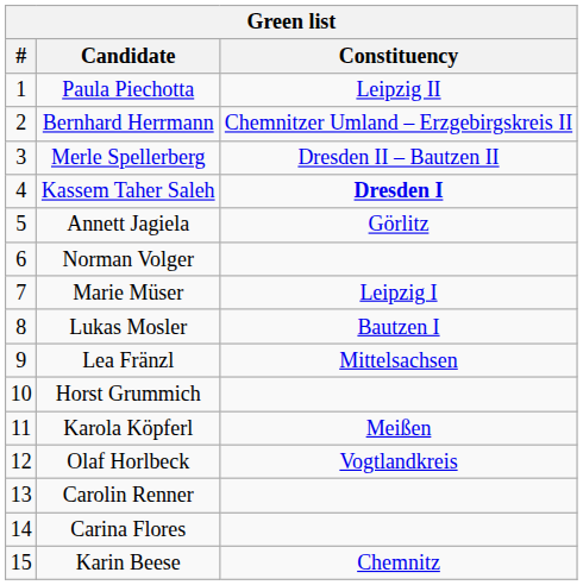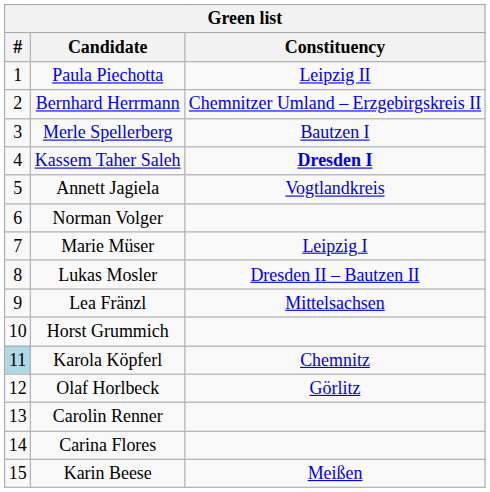 <table class="wikitable mw-collapsible mw-collapsed" style="text-align:center">
 <tr>
 <th colspan=3>Green list</th>
 </tr>
 <tr>
 <th>#</th>
 <th>Candidate</th>
 <th>Constituency</th>
 </tr>
 <tr>
 <td>1</td>
 <td><a href='#'>Paula Piechotta</a></td>
 <td><a href='#'>Leipzig II</a></td>
 </tr>
 <tr>
 <td>2</td>
 <td><a href='#'>Bernhard Herrmann</a></td>
 <td><a href='#'>Chemnitzer Umland – Erzgebirgskreis II</a></td>
 </tr>
 <tr>
 <td>3</td>
 <td><a href='#'>Merle Spellerberg</a></td>
-<td><a href='#'>Dresden II – Bautzen II</a></td>
+<td><a href='#'>Bautzen I</a></td>
 </tr>
 <tr>
 <td>4</td>
 <td><a href='#'>Kassem Taher Saleh</a></td>
 <td><strong><a href='#'>Dresden I</a></strong></td>
 </tr>
 <tr>
 <td>5</td>
 <td>Annett Jagiela</td>
-<td><a href='#'>Görlitz</a></td>
+<td><a href='#'>Vogtlandkreis</a></td>
 </tr>
 <tr>
 <td>6</td>
 <td>Norman Volger</td>
 <td></td>
 </tr>
 <tr>
 <td>7</td>
 <td>Marie Müser</td>
 <td><a href='#'>Leipzig I</a></td>
 </tr>
 <tr>
 <td>8</td>
 <td>Lukas Mosler</td>
-<td><a href='#'>Bautzen I</a></td>
+<td><a href='#'>Dresden II – Bautzen II</a></td>
 </tr>
 <tr>
 <td>9</td>
 <td>Lea Fränzl</td>
 <td><a href='#'>Mittelsachsen</a></td>
 </tr>
 <tr>
 <td>10</td>
 <td>Horst Grummich</td>
 <td></td>
 </tr>
 <tr>
-<td>11</td>
+<td style="background: lightblue;">11</td>
 <td>Karola Köpferl</td>
-<td><a href='#'>Meißen</a></td>
+<td><a href='#'>Chemnitz</a></td>
 </tr>
 <tr>
 <td>12</td>
 <td>Olaf Horlbeck</td>
-<td><a href='#'>Vogtlandkreis</a></td>
+<td><a href='#'>Görlitz</a></td>
 </tr>
 <tr>
 <td>13</td>
 <td>Carolin Renner</td>
 <td></td>
 </tr>
 <tr>
 <td>14</td>
 <td>Carina Flores</td>
 <td></td>
 </tr>
 <tr>
 <td>15</td>
 <td>Karin Beese</td>
-<td><a href='#'>Chemnitz</a></td>
+<td><a href='#'>Meißen</a></td>
 </tr>
 </table>
